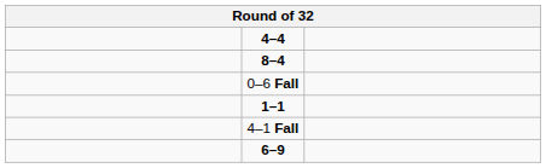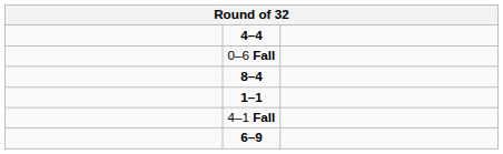 <table class="wikitable" style="text-align: center;">
 <tr>
 <th colspan=3>Round of 32</th>
 </tr>
 <tr>
 <td align=left width="270"></td>
 <td align=center width="65"><strong>4–4</strong></td>
 <td align=left width="270"><strong></strong></td>
 </tr>
 <tr>
+<td align=left></td>
+<td align=center>0–6 <strong>Fall</strong></td>
+<td align=left><strong></strong></td>
+</tr>
+<tr>
 <td align=left><strong></strong></td>
 <td align=center><strong>8–4</strong></td>
 <td align=left></td>
-</tr>
-<tr>
-<td align=left></td>
-<td align=center>0–6 <strong>Fall</strong></td>
-<td align=left><strong></strong></td>
 </tr>
 <tr>
 <td align=left><strong></strong></td>
 <td align=center><strong>1–1</strong></td>
 <td align=left></td>
 </tr>
 <tr>
 <td align=left><strong></strong></td>
 <td align=center>4–1 <strong>Fall</strong></td>
 <td align=left></td>
 </tr>
 <tr>
 <td align=left></td>
 <td align=center><strong>6–9</strong></td>
 <td align=left><strong></strong></td>
 </tr>
 </table>
